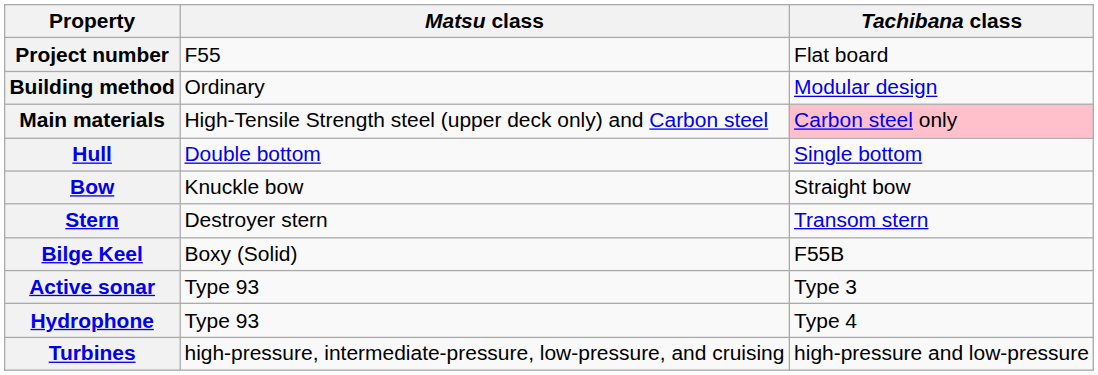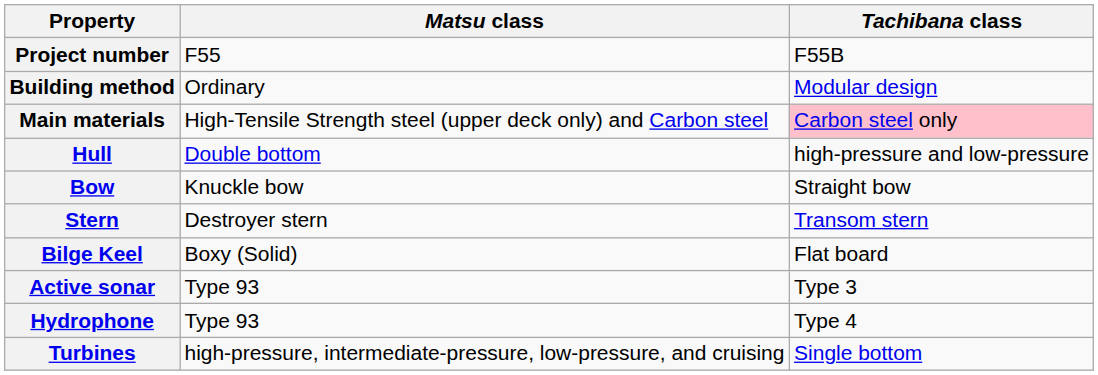 <table class="wikitable">
 <tr>
 <th scope="col">Property</th>
 <th scope="col"><em>Matsu</em> class</th>
 <th scope="col"><em>Tachibana</em> class</th>
 </tr>
 <tr>
 <th scope="row">Project number</th>
 <td>F55</td>
-<td>Flat board</td>
+<td>F55B</td>
 </tr>
 <tr>
 <th scope="row">Building method</th>
 <td>Ordinary</td>
 <td><a href='#'>Modular design</a></td>
 </tr>
 <tr>
 <th scope="row">Main materials</th>
 <td>High-Tensile Strength steel (upper deck only) and <a href='#'>Carbon steel</a></td>
 <td style="background: pink;"><a href='#'>Carbon steel</a> only</td>
 </tr>
 <tr>
 <th scope="row"><a href='#'>Hull</a></th>
 <td><a href='#'>Double bottom</a></td>
-<td><a href='#'>Single bottom</a></td>
+<td>high-pressure and low-pressure</td>
 </tr>
 <tr>
 <th scope="row"><a href='#'>Bow</a></th>
 <td>Knuckle bow</td>
 <td>Straight bow</td>
 </tr>
 <tr>
 <th scope="row"><a href='#'>Stern</a></th>
 <td>Destroyer stern</td>
 <td><a href='#'>Transom stern</a></td>
 </tr>
 <tr>
 <th scope="row"><a href='#'>Bilge Keel</a></th>
 <td>Boxy (Solid)</td>
-<td>F55B</td>
+<td>Flat board</td>
 </tr>
 <tr>
 <th scope="row"><a href='#'>Active sonar</a></th>
 <td>Type 93</td>
 <td>Type 3</td>
 </tr>
 <tr>
 <th scope="row"><a href='#'>Hydrophone</a></th>
 <td>Type 93</td>
 <td>Type 4</td>
 </tr>
 <tr>
 <th scope="row"><a href='#'>Turbines</a></th>
 <td>high-pressure, intermediate-pressure, low-pressure, and cruising</td>
-<td>high-pressure and low-pressure</td>
+<td><a href='#'>Single bottom</a></td>
 </tr>
 </table>
